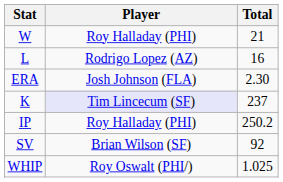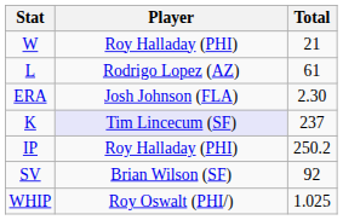 <table class="wikitable" style="text-align:center;">
 <tr>
 <th style="width:15%">Stat</th>
 <th>Player</th>
 <th style="width:15%">Total</th>
 </tr>
 <tr>
 <td><a href='#'>W</a></td>
 <td><a href='#'>Roy Halladay</a> (<a href='#'>PHI</a>)</td>
 <td>21</td>
 </tr>
 <tr>
 <td><a href='#'>L</a></td>
 <td><a href='#'>Rodrigo Lopez</a> (<a href='#'>AZ</a>)</td>
-<td>16</td>
+<td>61</td>
 </tr>
 <tr>
 <td><a href='#'>ERA</a></td>
 <td><a href='#'>Josh Johnson</a> (<a href='#'>FLA</a>)</td>
 <td>2.30</td>
 </tr>
 <tr>
 <td><a href='#'>K</a></td>
 <td style="background: lavender;"><a href='#'>Tim Lincecum</a> (<a href='#'>SF</a>)</td>
 <td>237</td>
 </tr>
 <tr>
 <td><a href='#'>IP</a></td>
 <td><a href='#'>Roy Halladay</a> (<a href='#'>PHI</a>)</td>
 <td>250.2</td>
 </tr>
 <tr>
 <td><a href='#'>SV</a></td>
 <td><a href='#'>Brian Wilson</a> (<a href='#'>SF</a>)</td>
 <td>92</td>
 </tr>
 <tr>
 <td><a href='#'>WHIP</a></td>
 <td><a href='#'>Roy Oswalt</a> (<a href='#'>PHI</a>/)</td>
 <td>1.025</td>
 </tr>
 </table>
